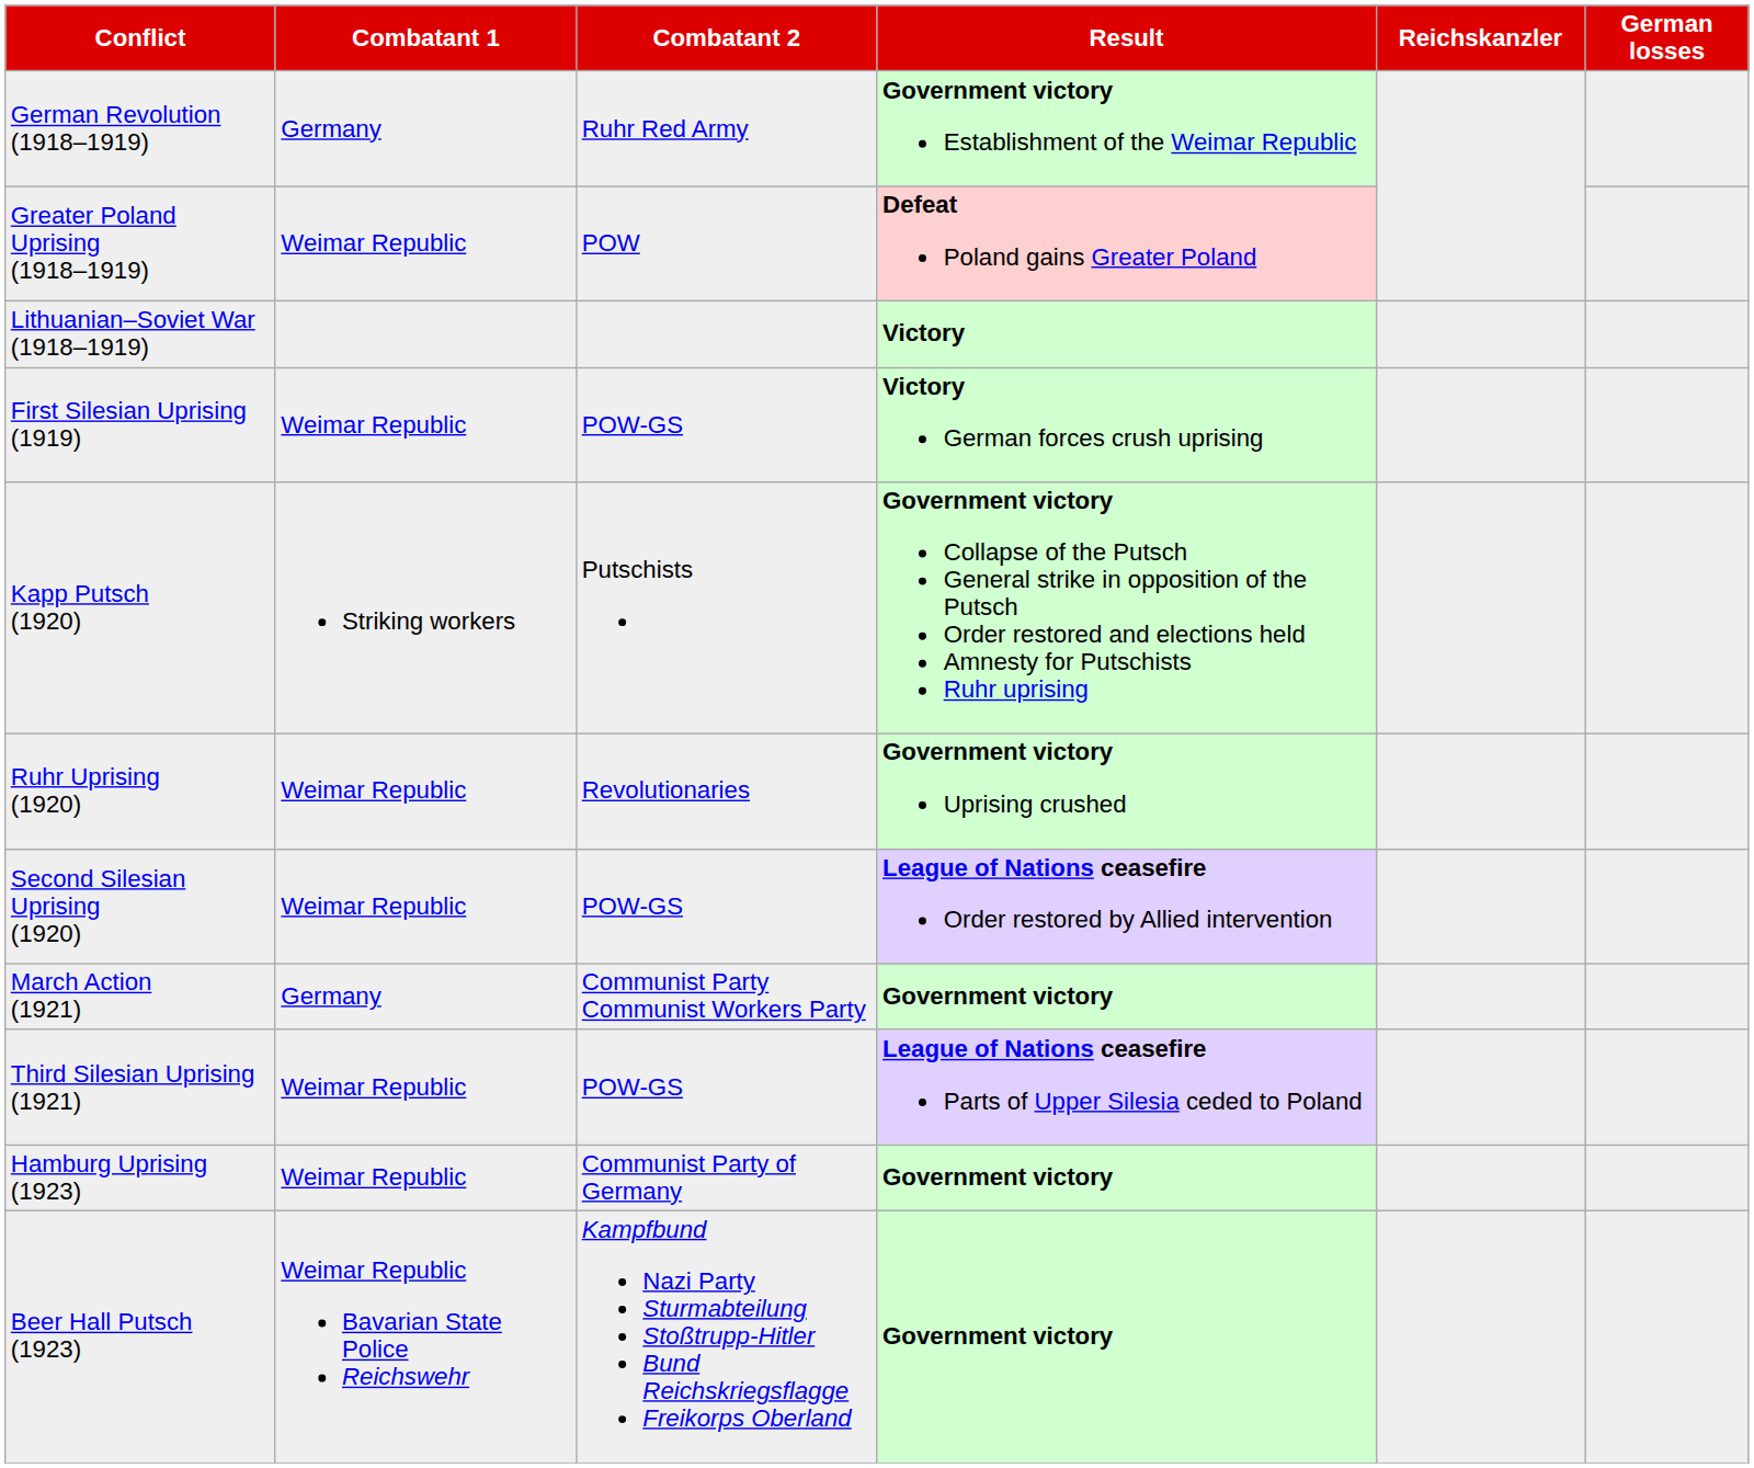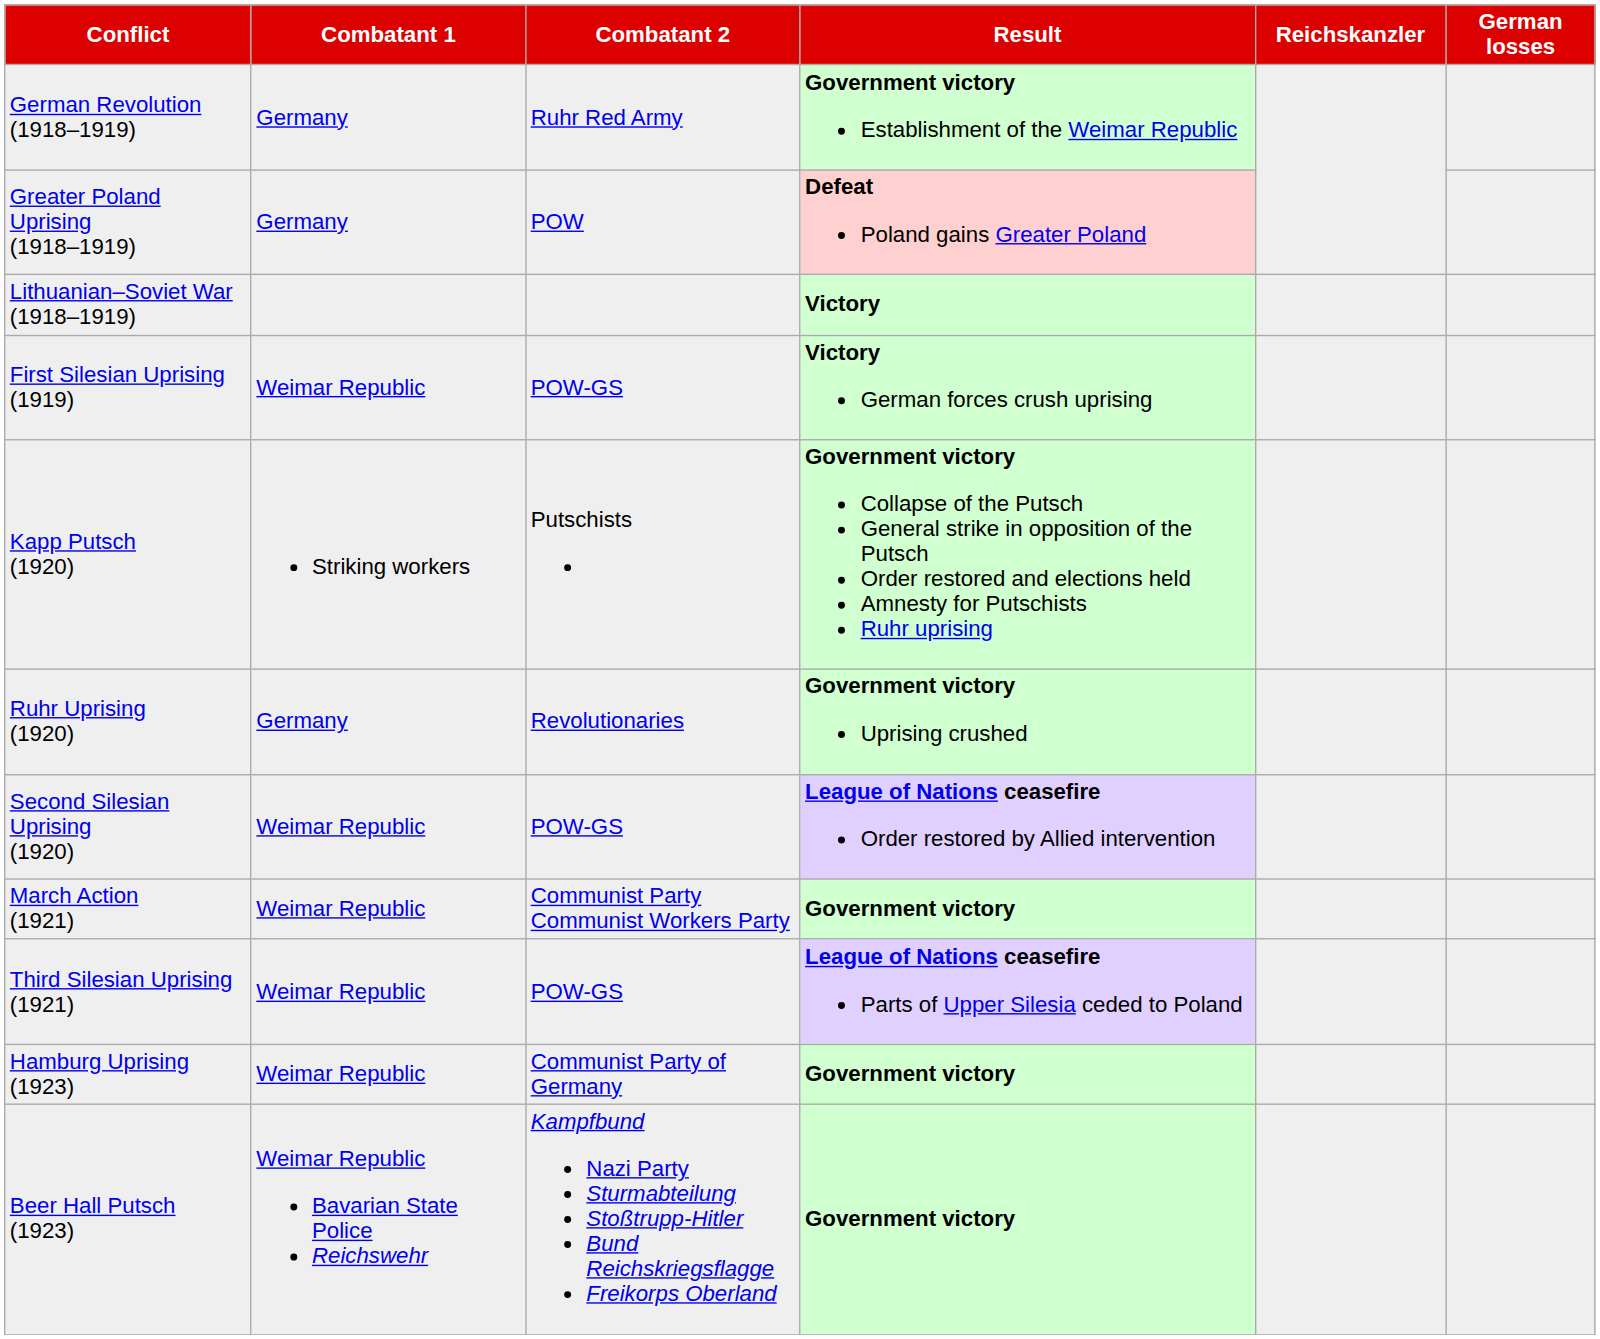 <table class="wikitable">
 <tr>
 <th style="background:#DD0000; color:white;" width="170px">Conflict</th>
 <th style="background:#DD0000; color:white;" width="190px">Combatant 1</th>
 <th style="background:#DD0000; color:white;" width="190px">Combatant 2</th>
 <th style="background:#DD0000; color:white;" width="320px">Result</th>
 <th style="background:#DD0000; color:white;" width="130px">Reichskanzler</th>
 <th style="background:#DD0000; color:white;" width="100px">German losses</th>
 </tr>
 <tr>
 <td style="background:#efefef"><a href='#'>German Revolution</a><br>(1918–1919)</td>
 <td style="background:#efefef"> <a href='#'>Germany</a></td>
 <td style="background:#efefef"> <a href='#'>Ruhr Red Army</a></td>
 <td style="background:#D0FFD0"><strong>Government victory</strong><br><ul><li>Establishment of the <a href='#'>Weimar Republic</a></li></ul></td>
 <td style="background:#efefef" rowspan=2></td>
 <td style="background:#efefef"></td>
 </tr>
 <tr>
 <td style="background:#efefef"><a href='#'>Greater Poland Uprising</a><br>(1918–1919)</td>
-<td style="background:#efefef"> <a href='#'>Weimar Republic</a></td>
+<td style="background:#efefef"> <a href='#'>Germany</a></td>
 <td style="background:#efefef"> <a href='#'>POW</a></td>
 <td style="background:#FFD0D0"><strong>Defeat</strong><br><ul><li>Poland gains <a href='#'>Greater Poland</a></li></ul></td>
 <td style="background:#efefef"></td>
 </tr>
 <tr>
 <td style="background:#efefef"><a href='#'>Lithuanian–Soviet War</a><br>(1918–1919)</td>
 <td style="background:#efefef"></td>
 <td style="background:#efefef"></td>
 <td style="background:#D0FFD0"><strong>Victory</strong></td>
 <td style="background:#efefef"></td>
 <td style="background:#efefef"></td>
 </tr>
 <tr>
 <td style="background:#efefef"><a href='#'>First Silesian Uprising</a><br>(1919)</td>
 <td style="background:#efefef"> <a href='#'>Weimar Republic</a></td>
 <td style="background:#efefef"> <a href='#'>POW-GS</a></td>
 <td style="background:#D0FFD0"><strong>Victory</strong><br><ul><li>German forces crush uprising</li></ul></td>
 <td style="background:#efefef"></td>
 <td style="background:#efefef"></td>
 </tr>
 <tr>
 <td style="background:#efefef"><a href='#'>Kapp Putsch</a><br>(1920)</td>
 <td style="background:#efefef"><br><ul><li>Striking workers</li></ul></td>
 <td style="background:#efefef">  Putschists<br><ul><li></li></ul></td>
 <td style="background:#D0FFD0"><strong>Government victory</strong><br><ul><li>Collapse of the Putsch</li><li>General strike in opposition of the Putsch</li><li>Order restored and elections held</li><li>Amnesty for Putschists</li><li><a href='#'>Ruhr uprising</a></li></ul></td>
 <td style="background:#efefef"></td>
 <td style="background:#efefef"></td>
 </tr>
 <tr>
 <td style="background:#efefef"><a href='#'>Ruhr Uprising</a><br>(1920)</td>
-<td style="background:#efefef"> <a href='#'>Weimar Republic</a></td>
+<td style="background:#efefef"> <a href='#'>Germany</a></td>
 <td style="background:#efefef"> <a href='#'>Revolutionaries</a></td>
 <td style="background:#D0FFD0"><strong>Government victory</strong><br><ul><li>Uprising crushed</li></ul></td>
 <td style="background:#efefef"></td>
 <td style="background:#efefef"></td>
 </tr>
 <tr>
 <td style="background:#efefef"><a href='#'>Second Silesian Uprising</a><br>(1920)</td>
 <td style="background:#efefef"> <a href='#'>Weimar Republic</a></td>
 <td style="background:#efefef"> <a href='#'>POW-GS</a></td>
 <td style="background:#E0D0FF"><strong><a href='#'>League of Nations</a> ceasefire</strong><br><ul><li>Order restored by Allied intervention</li></ul></td>
 <td style="background:#efefef" rowspan=1></td>
 <td style="background:#efefef"></td>
 </tr>
 <tr>
 <td style="background:#efefef"><a href='#'>March Action</a><br>(1921)</td>
-<td style="background:#efefef"> <a href='#'>Germany</a></td>
+<td style="background:#efefef"> <a href='#'>Weimar Republic</a></td>
 <td style="background:#efefef"> <a href='#'>Communist Party</a><br> <a href='#'>Communist Workers Party</a></td>
 <td style="background:#D0FFD0"><strong>Government victory</strong></td>
 <td style="background:#efefef"></td>
 <td style="background:#efefef"></td>
 </tr>
 <tr>
 <td style="background:#efefef"><a href='#'>Third Silesian Uprising</a><br>(1921)</td>
 <td style="background:#efefef"> <a href='#'>Weimar Republic</a></td>
 <td style="background:#efefef"> <a href='#'>POW-GS</a></td>
 <td style="background:#E0D0FF"><strong><a href='#'>League of Nations</a> ceasefire</strong><br><ul><li>Parts of <a href='#'>Upper Silesia</a> ceded to Poland</li></ul></td>
 <td style="background:#efefef" rowspan=1></td>
 <td style="background:#efefef"></td>
 </tr>
 <tr>
 <td style="background:#efefef"><a href='#'>Hamburg Uprising</a><br>(1923)</td>
 <td style="background:#efefef"> <a href='#'>Weimar Republic</a></td>
 <td style="background:#efefef"> <a href='#'>Communist Party of Germany</a></td>
 <td style="background:#D0FFD0"><strong>Government victory</strong></td>
 <td style="background:#efefef"></td>
 <td style="background:#efefef"></td>
 </tr>
 <tr>
 <td style="background:#efefef"><a href='#'>Beer Hall Putsch</a><br>(1923)</td>
 <td style="background:#efefef"> <a href='#'>Weimar Republic</a><br><ul><li> <a href='#'>Bavarian State Police</a></li><li> <em><a href='#'>Reichswehr</a></em></li></ul></td>
 <td style="background:#efefef"> <em><a href='#'>Kampfbund</a></em><br><ul><li> <a href='#'>Nazi Party</a></li><li> <em><a href='#'>Sturmabteilung</a></em></li><li><em><a href='#'>Stoßtrupp-Hitler</a></em></li><li><em><a href='#'>Bund Reichskriegsflagge</a></em></li><li><em><a href='#'>Freikorps Oberland</a></em></li></ul></td>
 <td style="background:#D0FFD0"><strong>Government victory</strong></td>
 <td style="background:#efefef"></td>
 <td style="background:#efefef"></td>
 </tr>
 </table>
